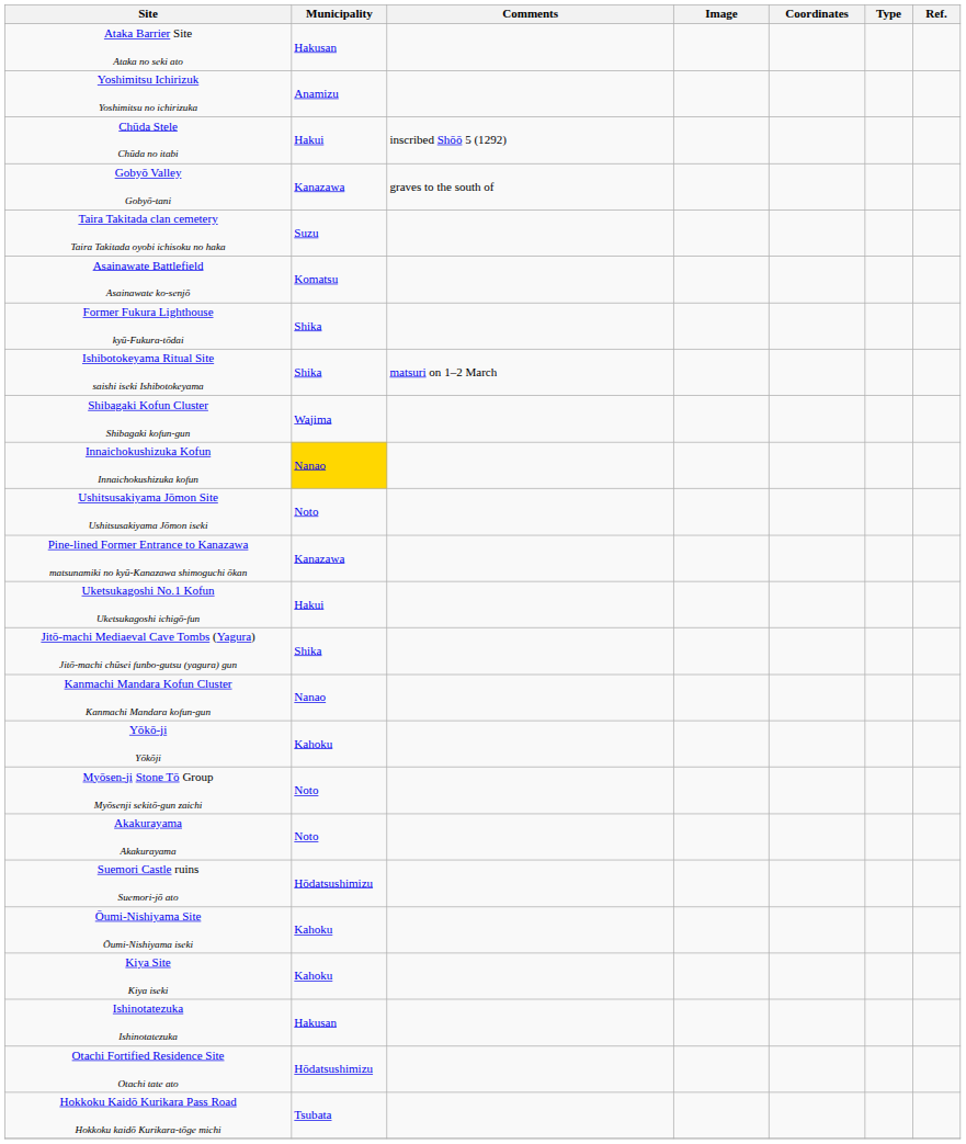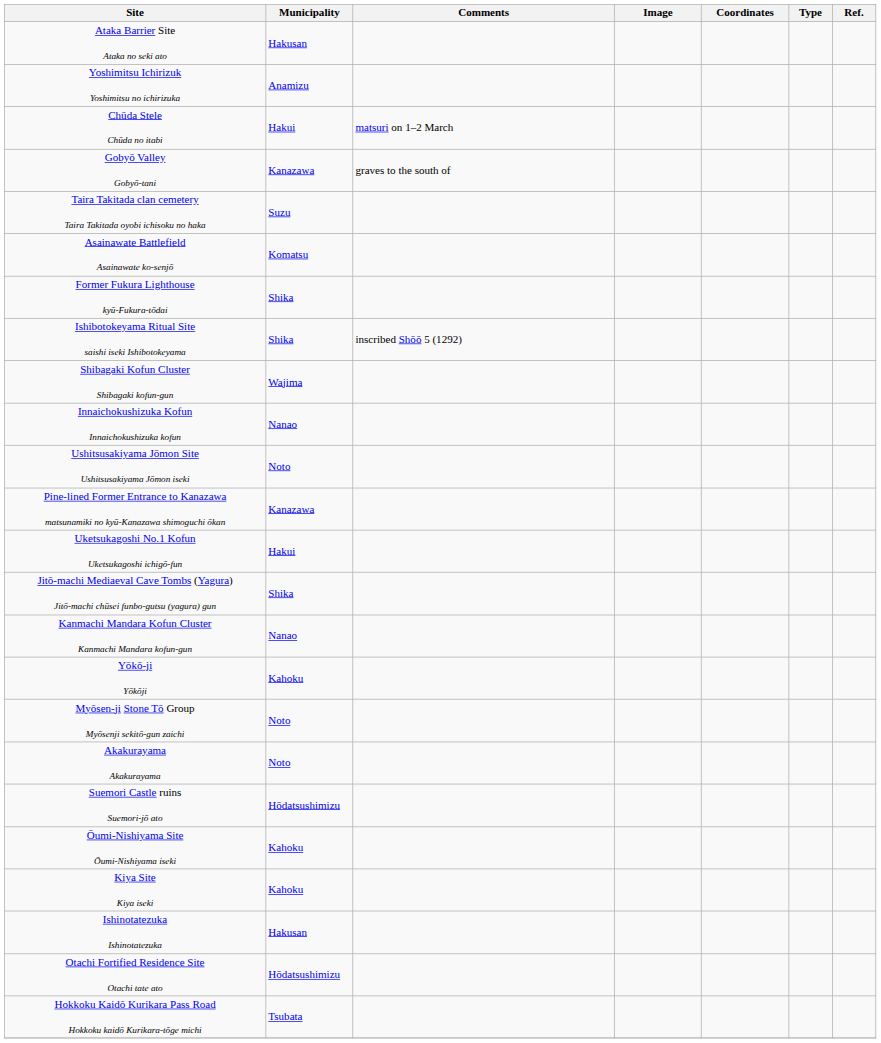 <table class="wikitable sortable"  style="width:100%;">
 <tr>
 <th width="30%" align="left">Site</th>
 <th width="10%" align="left">Municipality</th>
 <th width="30%" align="left" class="unsortable">Comments</th>
 <th width="10%" align="left"  class="unsortable">Image</th>
 <th width="10%" align="left" class="unsortable">Coordinates</th>
 <th width="5%" align="left">Type</th>
 <th width="5%" align="left"  class="unsortable">Ref.</th>
 </tr>
 <tr>
 <td align="center"><a href='#'>Ataka Barrier</a> Site<br><br><small><em>Ataka no seki ato</em></small></td>
 <td><a href='#'>Hakusan</a></td>
 <td></td>
 <td></td>
 <td></td>
 <td></td>
 <td></td>
 </tr>
 <tr>
 <td align="center"><a href='#'>Yoshimitsu Ichirizuk</a><br><br><small><em>Yoshimitsu no ichirizuka</em></small></td>
 <td><a href='#'>Anamizu</a></td>
 <td></td>
 <td></td>
 <td></td>
 <td></td>
 <td></td>
 </tr>
 <tr>
 <td align="center"><a href='#'>Chūda Stele</a><br><br><small><em>Chūda no itabi</em></small></td>
 <td><a href='#'>Hakui</a></td>
-<td>inscribed <a href='#'>Shōō</a> 5 (1292)</td>
+<td><a href='#'>matsuri</a> on 1–2 March</td>
 <td></td>
 <td></td>
 <td></td>
 <td></td>
 </tr>
 <tr>
 <td align="center"><a href='#'>Gobyō Valley</a><br><br><small><em>Gobyō-tani</em></small></td>
 <td><a href='#'>Kanazawa</a></td>
 <td>graves to the south of </td>
 <td></td>
 <td></td>
 <td></td>
 <td></td>
 </tr>
 <tr>
 <td align="center"><a href='#'>Taira Takitada clan cemetery</a><br><br><small><em>Taira Takitada oyobi ichisoku no haka</em></small></td>
 <td><a href='#'>Suzu</a></td>
 <td></td>
 <td></td>
 <td></td>
 <td></td>
 <td></td>
 </tr>
 <tr>
 <td align="center"><a href='#'>Asainawate Battlefield</a><br><br><small><em>Asainawate ko-senjō</em></small></td>
 <td><a href='#'>Komatsu</a></td>
 <td></td>
 <td></td>
 <td></td>
 <td></td>
 <td></td>
 </tr>
 <tr>
 <td align="center"><a href='#'>Former Fukura Lighthouse</a><br><br><small><em>kyū-Fukura-tōdai</em></small></td>
 <td><a href='#'>Shika</a></td>
 <td></td>
 <td></td>
 <td></td>
 <td></td>
 <td></td>
 </tr>
 <tr>
 <td align="center"><a href='#'>Ishibotokeyama Ritual Site</a><br><br><small><em>saishi iseki Ishibotokeyama</em></small></td>
 <td><a href='#'>Shika</a></td>
-<td><a href='#'>matsuri</a> on 1–2 March</td>
+<td>inscribed <a href='#'>Shōō</a> 5 (1292)</td>
 <td></td>
 <td></td>
 <td></td>
 <td></td>
 </tr>
 <tr>
 <td align="center"><a href='#'>Shibagaki Kofun Cluster</a><br><br><small><em>Shibagaki kofun-gun</em></small></td>
 <td><a href='#'>Wajima</a></td>
 <td></td>
 <td></td>
 <td></td>
 <td></td>
 <td></td>
 </tr>
 <tr>
 <td align="center"><a href='#'>Innaichokushizuka Kofun</a><br><br><small><em>Innaichokushizuka kofun</em></small></td>
-<td style="background: gold;"><a href='#'>Nanao</a></td>
+<td><a href='#'>Nanao</a></td>
 <td></td>
 <td></td>
 <td></td>
 <td></td>
 <td></td>
 </tr>
 <tr>
 <td align="center"><a href='#'>Ushitsusakiyama Jōmon Site</a><br><br><small><em>Ushitsusakiyama Jōmon iseki</em></small></td>
 <td><a href='#'>Noto</a></td>
 <td></td>
 <td></td>
 <td></td>
 <td></td>
 <td></td>
 </tr>
 <tr>
 <td align="center"><a href='#'>Pine-lined Former Entrance to Kanazawa</a><br><br><small><em>matsunamiki no kyū-Kanazawa shimoguchi ōkan</em></small></td>
 <td><a href='#'>Kanazawa</a></td>
 <td></td>
 <td></td>
 <td></td>
 <td></td>
 <td></td>
 </tr>
 <tr>
 <td align="center"><a href='#'>Uketsukagoshi No.1 Kofun</a><br><br><small><em>Uketsukagoshi ichigō-fun</em></small></td>
 <td><a href='#'>Hakui</a></td>
 <td></td>
 <td></td>
 <td></td>
 <td></td>
 <td></td>
 </tr>
 <tr>
 <td align="center"><a href='#'>Jitō-machi Mediaeval Cave Tombs</a> (<a href='#'>Yagura</a>)<br><br><small><em>Jitō-machi chūsei funbo-gutsu (yagura) gun</em></small></td>
 <td><a href='#'>Shika</a></td>
 <td></td>
 <td></td>
 <td></td>
 <td></td>
 <td></td>
 </tr>
 <tr>
 <td align="center"><a href='#'>Kanmachi Mandara Kofun Cluster</a><br><br><small><em>Kanmachi Mandara kofun-gun</em></small></td>
 <td><a href='#'>Nanao</a></td>
 <td></td>
 <td></td>
 <td></td>
 <td></td>
 <td></td>
 </tr>
 <tr>
 <td align="center"><a href='#'>Yōkō-ji</a><br><br><small><em>Yōkōji</em></small></td>
 <td><a href='#'>Kahoku</a></td>
 <td></td>
 <td></td>
 <td></td>
 <td></td>
 <td></td>
 </tr>
 <tr>
 <td align="center"><a href='#'>Myōsen-ji</a> <a href='#'>Stone Tō</a> Group<br><br><small><em>Myōsenji sekitō-gun zaichi</em></small></td>
 <td><a href='#'>Noto</a></td>
 <td></td>
 <td></td>
 <td></td>
 <td></td>
 <td></td>
 </tr>
 <tr>
 <td align="center"><a href='#'>Akakurayama</a><br><br><small><em>Akakurayama</em></small></td>
 <td><a href='#'>Noto</a></td>
 <td></td>
 <td></td>
 <td></td>
 <td></td>
 <td></td>
 </tr>
 <tr>
 <td align="center"><a href='#'>Suemori Castle</a> ruins<br><br><small><em>Suemori-jō ato</em></small></td>
 <td><a href='#'>Hōdatsushimizu</a></td>
 <td></td>
 <td></td>
 <td></td>
 <td></td>
 <td></td>
 </tr>
 <tr>
 <td align="center"><a href='#'>Ōumi-Nishiyama Site</a><br><br><small><em>Ōumi-Nishiyama iseki</em></small></td>
 <td><a href='#'>Kahoku</a></td>
 <td></td>
 <td></td>
 <td></td>
 <td></td>
 <td></td>
 </tr>
 <tr>
 <td align="center"><a href='#'>Kiya Site</a><br><br><small><em>Kiya iseki</em></small></td>
 <td><a href='#'>Kahoku</a></td>
 <td></td>
 <td></td>
 <td></td>
 <td></td>
 <td></td>
 </tr>
 <tr>
 <td align="center"><a href='#'>Ishinotatezuka</a><br><br><small><em>Ishinotatezuka</em></small></td>
 <td><a href='#'>Hakusan</a></td>
 <td></td>
 <td></td>
 <td></td>
 <td></td>
 <td></td>
 </tr>
 <tr>
 <td align="center"><a href='#'>Otachi Fortified Residence Site</a><br><br><small><em>Otachi tate ato</em></small></td>
 <td><a href='#'>Hōdatsushimizu</a></td>
 <td></td>
 <td></td>
 <td></td>
 <td></td>
 <td></td>
 </tr>
 <tr>
 <td align="center"><a href='#'>Hokkoku Kaidō Kurikara Pass Road</a><br><br><small><em>Hokkoku kaidō Kurikara-tōge michi</em></small></td>
 <td><a href='#'>Tsubata</a></td>
 <td></td>
 <td></td>
 <td></td>
 <td></td>
 <td></td>
 </tr>
 <tr>
 </tr>
 </table>
